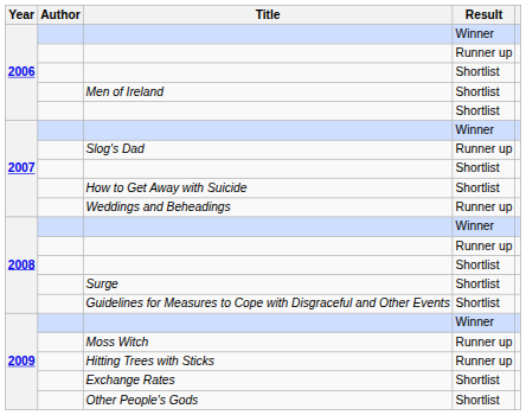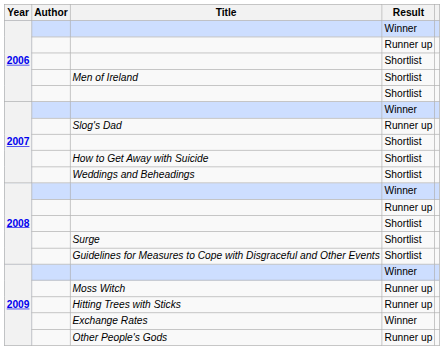 <table class="wikitable sortable mw-collapsible">
 <tr>
 <th scope=col>Year</th>
 <th scope=col>Author</th>
 <th scope=col>Title</th>
 <th scope=col>Result</th>
 <th scope=col class="unsortable"></th>
 </tr>
 <tr style="background:#cddeff">
 <th scope=rowgroup rowspan="5"><a href='#'>2006</a></th>
 <td></td>
 <td><em></em></td>
 <td data-sort-value="1">Winner</td>
 <td></td>
 </tr>
 <tr>
 <td></td>
 <td><em></em></td>
 <td data-sort-value="2">Runner up</td>
 <td></td>
 </tr>
 <tr>
 <td></td>
 <td><em></em></td>
 <td data-sort-value="3">Shortlist</td>
 <td></td>
 </tr>
 <tr>
 <td></td>
 <td><em>Men of Ireland</em></td>
 <td data-sort-value="3">Shortlist</td>
 <td></td>
 </tr>
 <tr>
 <td></td>
 <td><em></em></td>
 <td data-sort-value="3">Shortlist</td>
 <td></td>
 </tr>
 <tr style="background:#cddeff">
 <th scope=rowgroup rowspan="5"><a href='#'>2007</a></th>
 <td></td>
 <td><em></em></td>
 <td data-sort-value="1">Winner</td>
 <td></td>
 </tr>
 <tr>
 <td></td>
 <td><em>Slog's Dad</em></td>
 <td data-sort-value="2">Runner up</td>
 <td></td>
 </tr>
 <tr>
 <td></td>
 <td><em></em></td>
 <td data-sort-value="3">Shortlist</td>
 <td></td>
 </tr>
 <tr>
 <td></td>
 <td><em>How to Get Away with Suicide</em></td>
 <td data-sort-value="3">Shortlist</td>
 <td></td>
 </tr>
 <tr>
 <td></td>
 <td><em>Weddings and Beheadings</em></td>
-<td data-sort-value="2">Runner up</td>
+<td data-sort-value="3">Shortlist</td>
 <td></td>
 </tr>
 <tr style="background:#cddeff">
 <th scope=rowgroup rowspan="5"><a href='#'>2008</a></th>
 <td></td>
 <td><em></em></td>
 <td data-sort-value="1">Winner</td>
 <td></td>
 </tr>
 <tr>
 <td></td>
 <td><em></em></td>
 <td data-sort-value="2">Runner up</td>
 <td></td>
 </tr>
 <tr>
 <td></td>
 <td><em></em></td>
 <td data-sort-value="3">Shortlist</td>
 <td></td>
 </tr>
 <tr>
 <td></td>
 <td><em>Surge</em></td>
 <td data-sort-value="3">Shortlist</td>
 <td></td>
 </tr>
 <tr>
 <td></td>
 <td><em>Guidelines for Measures to Cope with Disgraceful and Other Events</em></td>
 <td data-sort-value="3">Shortlist</td>
 <td></td>
 </tr>
 <tr style="background:#cddeff">
 <th scope=rowgroup rowspan="5"><a href='#'>2009</a></th>
 <td></td>
 <td><em></em></td>
 <td data-sort-value="1">Winner</td>
 <td></td>
 </tr>
 <tr>
 <td></td>
 <td><em>Moss Witch</em></td>
 <td data-sort-value="2">Runner up</td>
 <td></td>
 </tr>
 <tr>
 <td></td>
 <td><em>Hitting Trees with Sticks</em></td>
 <td data-sort-value="2">Runner up</td>
 <td></td>
 </tr>
 <tr>
 <td></td>
 <td><em>Exchange Rates</em></td>
-<td data-sort-value="3">Shortlist</td>
+<td data-sort-value="1">Winner</td>
 <td></td>
 </tr>
 <tr>
 <td></td>
 <td><em>Other People's Gods</em></td>
-<td data-sort-value="3">Shortlist</td>
+<td data-sort-value="2">Runner up</td>
 <td></td>
 </tr>
 </table>
